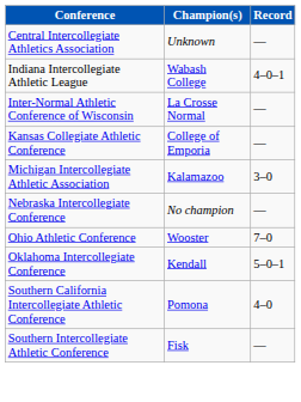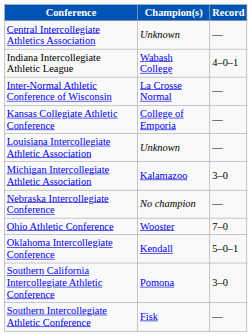 <table class="wikitable" width="60%">
 <tr>
 <th style="background:#0054B3; color:#FFFFFF;">Conference</th>
 <th style="background:#0054B3; color:#FFFFFF;">Champion(s)</th>
 <th style="background:#0054B3; color:#FFFFFF;">Record</th>
 </tr>
 <tr align="left">
 <td><a href='#'>Central Intercollegiate Athletics Association</a></td>
 <td><em>Unknown</em></td>
 <td>—</td>
 </tr>
 <tr align="left">
 <td>Indiana Intercollegiate Athletic League</td>
 <td><a href='#'>Wabash College</a></td>
 <td>4–0–1</td>
 </tr>
 <tr align="left">
 <td><a href='#'>Inter-Normal Athletic Conference of Wisconsin</a></td>
 <td><a href='#'>La Crosse Normal</a></td>
 <td>—</td>
 </tr>
 <tr align="left">
 <td><a href='#'>Kansas Collegiate Athletic Conference</a></td>
 <td><a href='#'>College of Emporia</a></td>
 <td>—</td>
 </tr>
 <tr align="left">
+<td><a href='#'>Louisiana Intercollegiate Athletic Association</a></td>
+<td><em>Unknown</em></td>
+<td>—</td>
+</tr>
+<tr align="left">
 <td><a href='#'>Michigan Intercollegiate Athletic Association</a></td>
 <td><a href='#'>Kalamazoo</a></td>
 <td>3–0</td>
 </tr>
 <tr align="left">
 <td><a href='#'>Nebraska Intercollegiate Conference</a></td>
 <td><em>No champion</em></td>
 <td>—</td>
 </tr>
 <tr align="left">
 <td><a href='#'>Ohio Athletic Conference</a></td>
 <td><a href='#'>Wooster</a></td>
 <td>7–0</td>
 </tr>
 <tr align="left">
 <td><a href='#'>Oklahoma Intercollegiate Conference</a></td>
 <td><a href='#'>Kendall</a></td>
 <td>5–0–1</td>
 </tr>
 <tr align="left">
 <td><a href='#'>Southern California Intercollegiate Athletic Conference</a></td>
 <td><a href='#'>Pomona</a></td>
-<td>4–0</td>
+<td>3–0</td>
 </tr>
 <tr align="left">
 <td><a href='#'>Southern Intercollegiate Athletic Conference</a></td>
 <td><a href='#'>Fisk</a></td>
 <td>—</td>
 </tr>
 </table>
